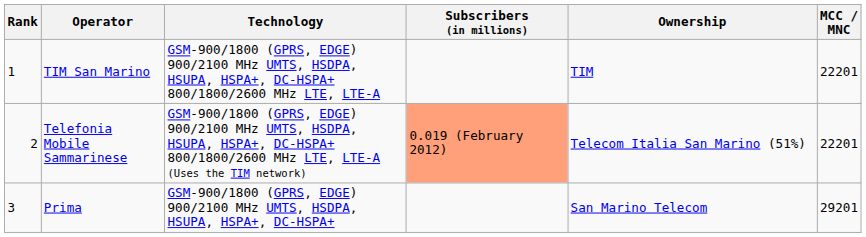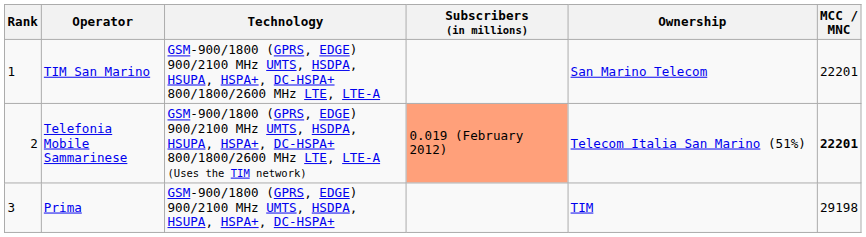 <table class="wikitable" style="width:100%;">
 <tr>
 <th style="width:3%;">Rank</th>
 <th style="width:15%;">Operator</th>
 <th style="width:30%;">Technology</th>
 <th style="width:20%;">Subscribers<br><small>(in millions)</small></th>
 <th style="width:32%;">Ownership</th>
 <th>MCC / MNC</th>
 </tr>
 <tr>
 <td>1</td>
 <td><a href='#'>TIM San Marino</a></td>
 <td><a href='#'>GSM</a>-900/1800 (<a href='#'>GPRS</a>, <a href='#'>EDGE</a>)<br>900/2100 MHz <a href='#'>UMTS</a>, <a href='#'>HSDPA</a>, <a href='#'>HSUPA</a>, <a href='#'>HSPA+</a>, <a href='#'>DC-HSPA+</a><br>800/1800/2600 MHz <a href='#'>LTE</a>, <a href='#'>LTE-A</a></td>
 <td></td>
-<td><a href='#'>TIM</a></td>
+<td><a href='#'>San Marino Telecom</a></td>
 <td>22201</td>
 </tr>
 <tr>
 <td align="right">2</td>
 <td><a href='#'>Telefonia Mobile Sammarinese</a></td>
 <td><a href='#'>GSM</a>-900/1800 (<a href='#'>GPRS</a>, <a href='#'>EDGE</a>)<br>900/2100 MHz <a href='#'>UMTS</a>, <a href='#'>HSDPA</a>, <a href='#'>HSUPA</a>, <a href='#'>HSPA+</a>, <a href='#'>DC-HSPA+</a><br>800/1800/2600 MHz <a href='#'>LTE</a>, <a href='#'>LTE-A</a><br><small>(Uses the <a href='#'>TIM</a> network)</small></td>
 <td style="background: lightsalmon;">0.019 (February 2012)</td>
 <td><a href='#'>Telecom Italia San Marino</a> (51%)</td>
-<td>22201</td>
+<td><strong>22201</strong></td>
 </tr>
 <tr>
 <td>3</td>
 <td><a href='#'>Prima</a></td>
 <td><a href='#'>GSM</a>-900/1800 (<a href='#'>GPRS</a>, <a href='#'>EDGE</a>)<br>900/2100 MHz <a href='#'>UMTS</a>, <a href='#'>HSDPA</a>, <a href='#'>HSUPA</a>, <a href='#'>HSPA+</a>, <a href='#'>DC-HSPA+</a></td>
 <td></td>
-<td><a href='#'>San Marino Telecom</a></td>
-<td>29201</td>
+<td><a href='#'>TIM</a></td>
+<td>29198</td>
 </tr>
 </table>
